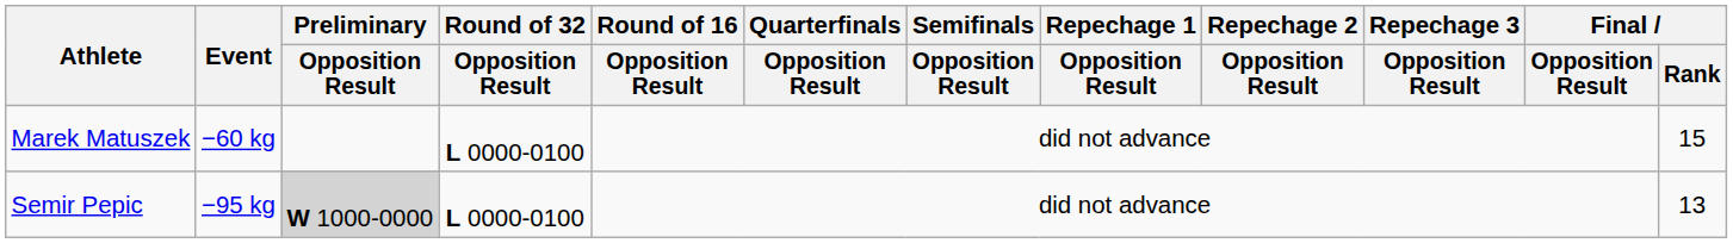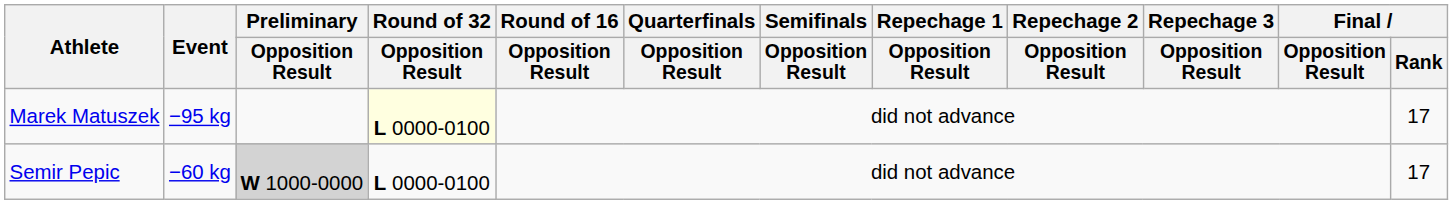 <table class="wikitable" style="font-size:90%">
 <tr>
 <th rowspan="2">Athlete</th>
 <th rowspan="2">Event</th>
 <th>Preliminary</th>
 <th>Round of 32</th>
 <th>Round of 16</th>
 <th>Quarterfinals</th>
 <th>Semifinals</th>
 <th>Repechage 1</th>
 <th>Repechage 2</th>
 <th>Repechage 3</th>
 <th colspan=2>Final / </th>
 </tr>
 <tr style="font-size:95%">
 <th>Opposition<br>Result</th>
 <th>Opposition<br>Result</th>
 <th>Opposition<br>Result</th>
 <th>Opposition<br>Result</th>
 <th>Opposition<br>Result</th>
 <th>Opposition<br>Result</th>
 <th>Opposition<br>Result</th>
 <th>Opposition<br>Result</th>
 <th>Opposition<br>Result</th>
 <th>Rank</th>
 </tr>
 <tr align=center>
 <td align=left><a href='#'>Marek Matuszek</a></td>
-<td align=left><a href='#'>−60 kg</a></td>
+<td align=left><a href='#'>−95 kg</a></td>
 <td></td>
-<td><br><strong>L</strong> 0000-0100</td>
+<td style="background: lightyellow;"><br><strong>L</strong> 0000-0100</td>
 <td colspan=7>did not advance</td>
-<td>15</td>
+<td>17</td>
 </tr>
 <tr align=center>
 <td align=left><a href='#'>Semir Pepic</a></td>
-<td align=left><a href='#'>−95 kg</a></td>
+<td align=left><a href='#'>−60 kg</a></td>
 <td style="background: lightgrey;"><br><strong>W</strong> 1000-0000</td>
 <td><br><strong>L</strong> 0000-0100</td>
 <td colspan=7>did not advance</td>
-<td>13</td>
+<td>17</td>
 </tr>
 </table>
